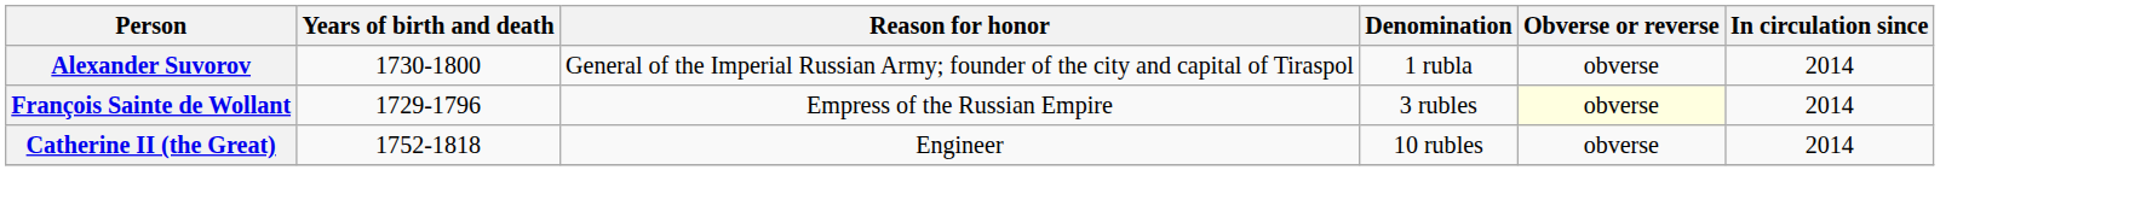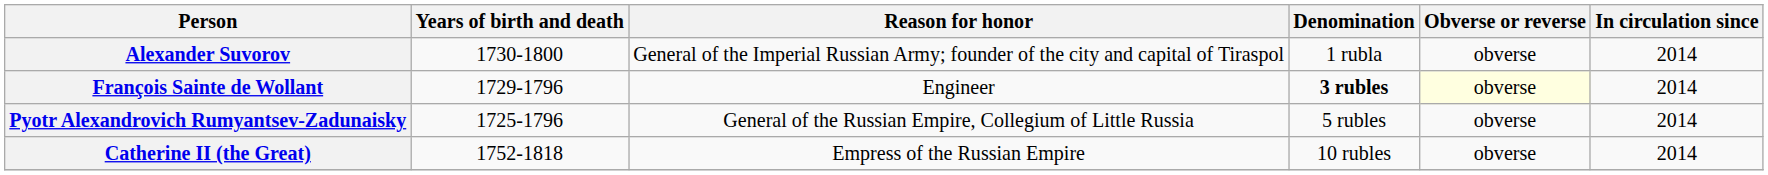 <table class="wikitable" style="font-size:95%; text-align:center;">
 <tr>
 <th>Person</th>
 <th>Years of birth and death</th>
 <th>Reason for honor</th>
 <th>Denomination</th>
 <th>Obverse or reverse</th>
 <th>In circulation since</th>
 </tr>
 <tr>
 <th><a href='#'>Alexander Suvorov</a></th>
 <td>1730-1800</td>
 <td>General of the Imperial Russian Army; founder of the city and capital of Tiraspol</td>
 <td>1 rubla</td>
 <td>obverse</td>
 <td>2014</td>
 </tr>
 <tr>
 <th><a href='#'>François Sainte de Wollant</a></th>
 <td>1729-1796</td>
-<td>Empress of the Russian Empire</td>
-<td>3 rubles</td>
+<td>Engineer</td>
+<td><strong>3 rubles</strong></td>
 <td style="background: lightyellow;">obverse</td>
+<td>2014</td>
+</tr>
+<tr>
+<th><a href='#'>Pyotr Alexandrovich Rumyantsev-Zadunaisky</a></th>
+<td>1725-1796</td>
+<td>General of the Russian Empire, Collegium of Little Russia</td>
+<td>5 rubles</td>
+<td>obverse</td>
 <td>2014</td>
 </tr>
 <tr>
 <th><a href='#'>Catherine II (the Great)</a></th>
 <td>1752-1818</td>
-<td>Engineer</td>
+<td>Empress of the Russian Empire</td>
 <td>10 rubles</td>
 <td>obverse</td>
 <td>2014</td>
 </tr>
 <tr>
 </tr>
 </table>
